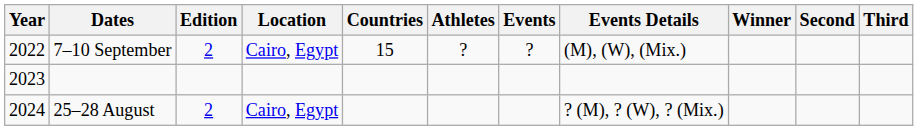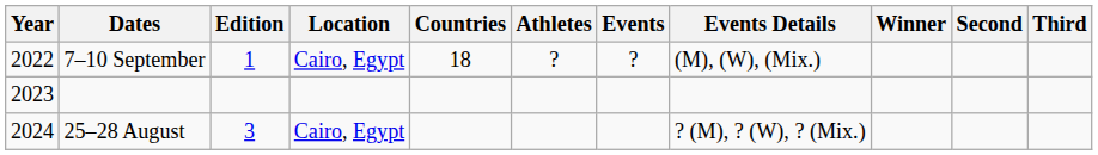 <table class="wikitable sortable" style=font-size:89%;>
 <tr>
 <th>Year</th>
 <th>Dates</th>
 <th>Edition</th>
 <th>Location</th>
 <th>Countries</th>
 <th>Athletes</th>
 <th>Events</th>
 <th>Events Details</th>
 <th>Winner</th>
 <th>Second</th>
 <th>Third</th>
 </tr>
 <tr>
 <td align=center>2022</td>
 <td>7–10 September</td>
-<td align=center><a href='#'>2</a></td>
+<td align=center><a href='#'>1</a></td>
 <td> <a href='#'>Cairo</a>, <a href='#'>Egypt</a></td>
-<td align=center>15</td>
+<td align=center>18</td>
 <td align=center>?</td>
 <td align=center>?</td>
 <td>(M),  (W),  (Mix.)</td>
 <td></td>
 <td></td>
 <td></td>
 </tr>
 <tr>
 <td align=center>2023</td>
 <td></td>
 <td></td>
 <td></td>
 <td></td>
 <td></td>
 <td></td>
 <td></td>
 <td></td>
 <td></td>
 </tr>
 <tr>
 <td align=center>2024</td>
 <td>25–28 August</td>
-<td align=center><a href='#'>2</a></td>
+<td align=center><a href='#'>3</a></td>
 <td> <a href='#'>Cairo</a>, <a href='#'>Egypt</a></td>
 <td align=center></td>
 <td align=center></td>
 <td align=center></td>
 <td>? (M), ? (W), ? (Mix.)</td>
 <td></td>
 <td></td>
 <td></td>
 </tr>
 </table>
